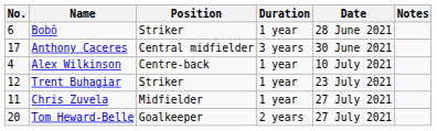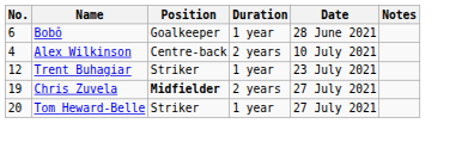 <table class="wikitable">
 <tr>
 <th>No.</th>
 <th>Name</th>
 <th>Position</th>
 <th>Duration</th>
 <th>Date</th>
 <th>Notes</th>
 </tr>
 <tr>
 <td>6</td>
 <td> <a href='#'>Bobô</a></td>
-<td>Striker</td>
+<td>Goalkeeper</td>
 <td>1 year</td>
 <td>28 June 2021</td>
-<td></td>
-</tr>
-<tr>
-<td>17</td>
-<td><a href='#'>Anthony Caceres</a></td>
-<td>Central midfielder</td>
-<td>3 years</td>
-<td>30 June 2021</td>
 <td></td>
 </tr>
 <tr>
 <td>4</td>
 <td><a href='#'>Alex Wilkinson</a></td>
 <td>Centre-back</td>
-<td>1 year</td>
+<td>2 years</td>
 <td>10 July 2021</td>
 <td></td>
 </tr>
 <tr>
 <td>12</td>
 <td><a href='#'>Trent Buhagiar</a></td>
 <td>Striker</td>
 <td>1 year</td>
 <td>23 July 2021</td>
 <td></td>
 </tr>
 <tr>
-<td>11</td>
+<td>19</td>
 <td><a href='#'>Chris Zuvela</a></td>
-<td>Midfielder</td>
-<td>1 year</td>
+<td><strong>Midfielder</strong></td>
+<td>2 years</td>
 <td>27 July 2021</td>
 <td></td>
 </tr>
 <tr>
 <td>20</td>
 <td><a href='#'>Tom Heward-Belle</a></td>
-<td>Goalkeeper</td>
-<td>2 years</td>
+<td>Striker</td>
+<td>1 year</td>
 <td>27 July 2021</td>
 <td></td>
 </tr>
 </table>
